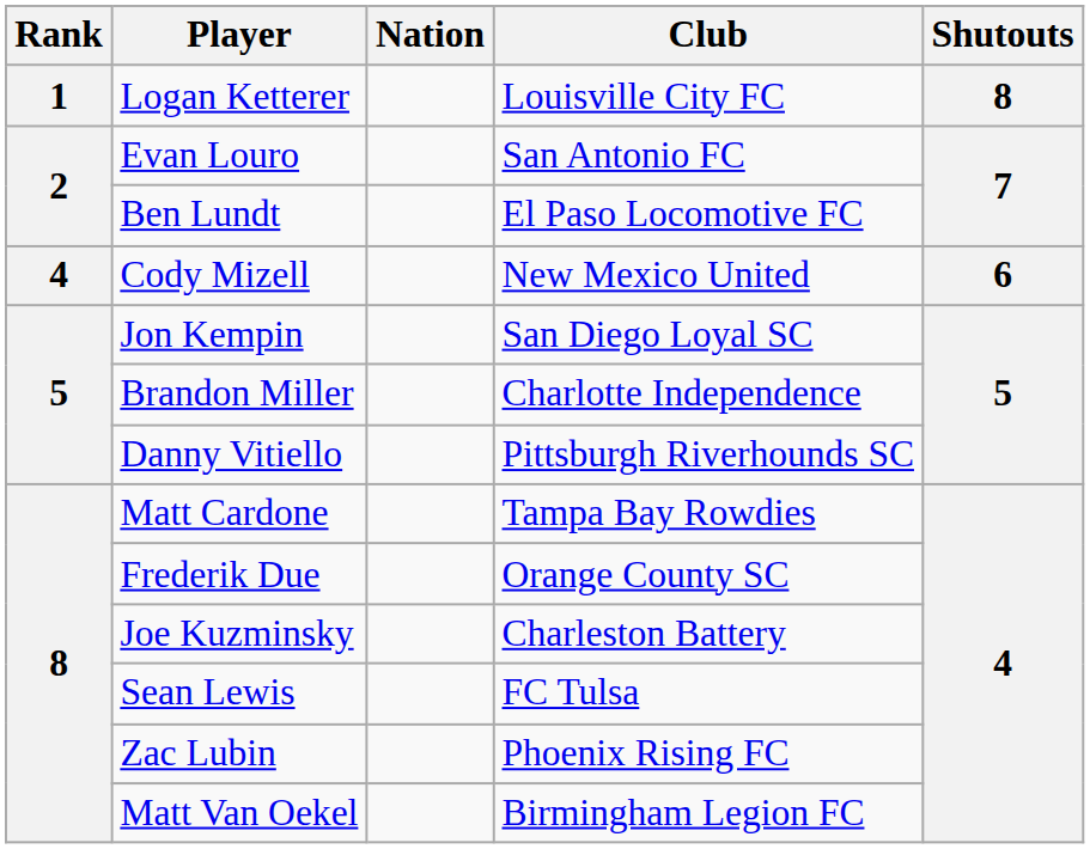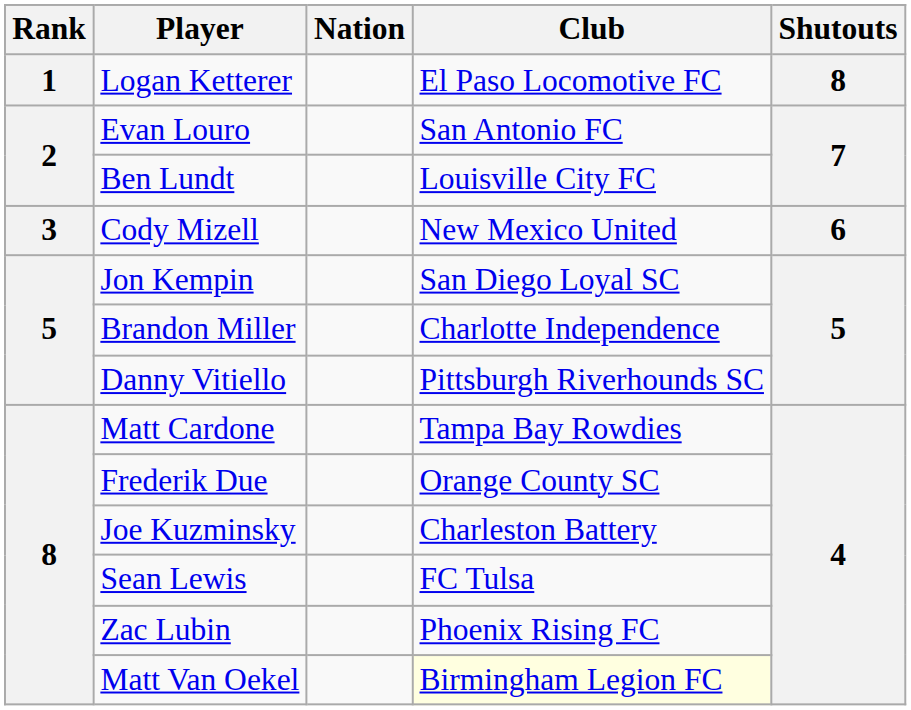 <table class="wikitable">
 <tr>
 <th>Rank</th>
 <th>Player</th>
 <th>Nation</th>
 <th>Club</th>
 <th>Shutouts</th>
 </tr>
 <tr>
 <th>1</th>
 <td><a href='#'>Logan Ketterer</a></td>
 <td></td>
-<td><a href='#'>Louisville City FC</a></td>
+<td><a href='#'>El Paso Locomotive FC</a></td>
 <th>8</th>
 </tr>
 <tr>
 <th rowspan=2>2</th>
 <td><a href='#'>Evan Louro</a></td>
 <td></td>
 <td><a href='#'>San Antonio FC</a></td>
 <th rowspan=2>7</th>
 </tr>
 <tr>
 <td><a href='#'>Ben Lundt</a></td>
 <td></td>
-<td><a href='#'>El Paso Locomotive FC</a></td>
+<td><a href='#'>Louisville City FC</a></td>
 </tr>
 <tr>
-<th>4</th>
+<th>3</th>
 <td><a href='#'>Cody Mizell</a></td>
 <td></td>
 <td><a href='#'>New Mexico United</a></td>
 <th>6</th>
 </tr>
 <tr>
 <th rowspan=3>5</th>
 <td><a href='#'>Jon Kempin</a></td>
 <td></td>
 <td><a href='#'>San Diego Loyal SC</a></td>
 <th rowspan=3>5</th>
 </tr>
 <tr>
 <td><a href='#'>Brandon Miller</a></td>
 <td></td>
 <td><a href='#'>Charlotte Independence</a></td>
 </tr>
 <tr>
 <td><a href='#'>Danny Vitiello</a></td>
 <td></td>
 <td><a href='#'>Pittsburgh Riverhounds SC</a></td>
 </tr>
 <tr>
 <th rowspan=7>8</th>
 <td><a href='#'>Matt Cardone</a></td>
 <td></td>
 <td><a href='#'>Tampa Bay Rowdies</a></td>
 <th rowspan=7>4</th>
 </tr>
 <tr>
 <td><a href='#'>Frederik Due</a></td>
 <td></td>
 <td><a href='#'>Orange County SC</a></td>
 </tr>
 <tr>
 <td><a href='#'>Joe Kuzminsky</a></td>
 <td></td>
 <td><a href='#'>Charleston Battery</a></td>
 </tr>
 <tr>
 <td><a href='#'>Sean Lewis</a></td>
 <td></td>
 <td><a href='#'>FC Tulsa</a></td>
 </tr>
 <tr>
 <td><a href='#'>Zac Lubin</a></td>
 <td></td>
 <td><a href='#'>Phoenix Rising FC</a></td>
 </tr>
 <tr>
 <td><a href='#'>Matt Van Oekel</a></td>
 <td></td>
-<td><a href='#'>Birmingham Legion FC</a></td>
+<td style="background: lightyellow;"><a href='#'>Birmingham Legion FC</a></td>
 </tr>
 </table>
